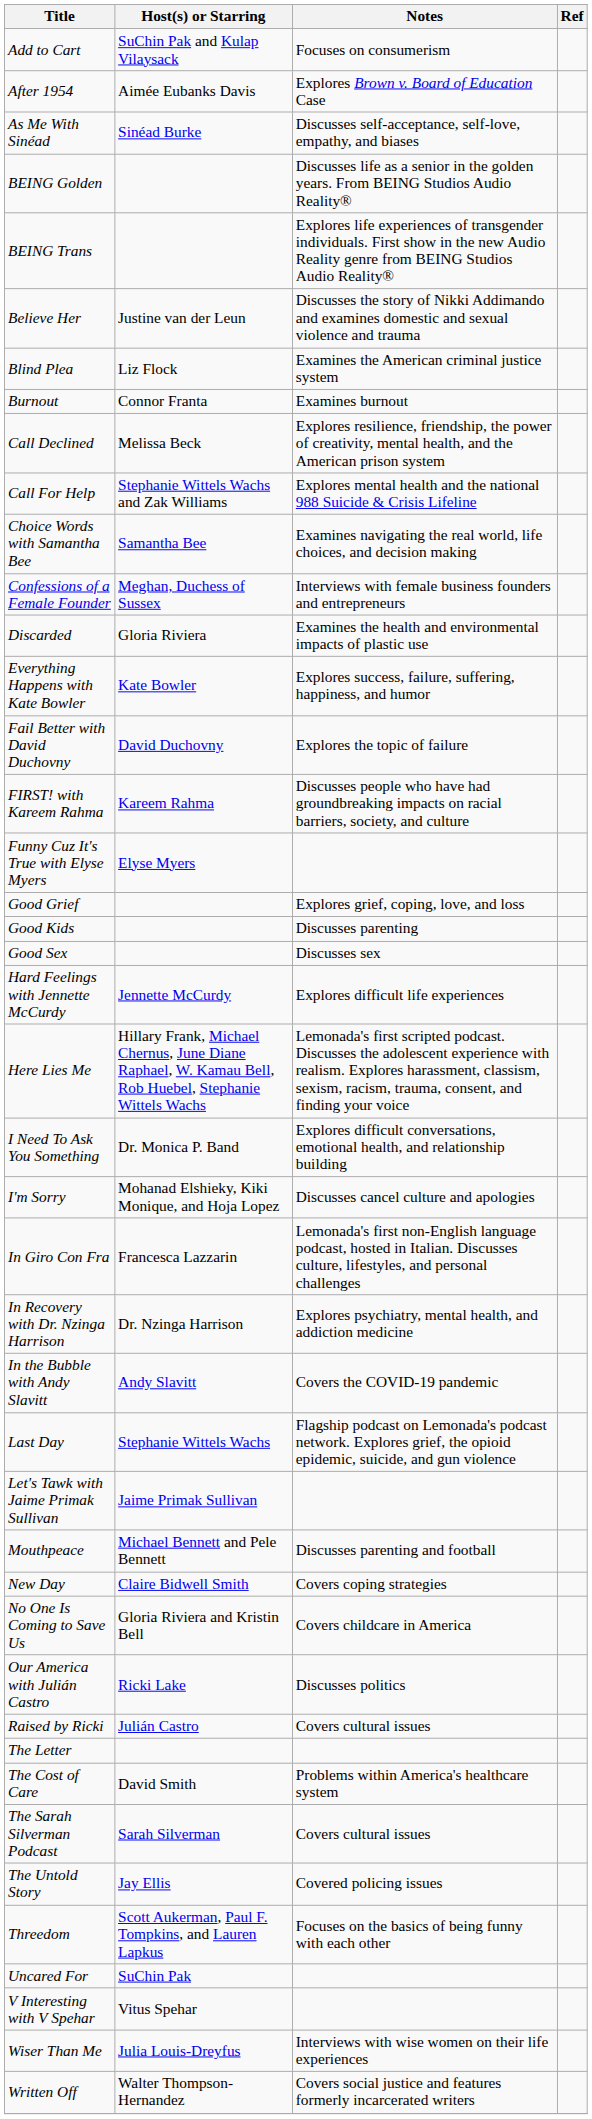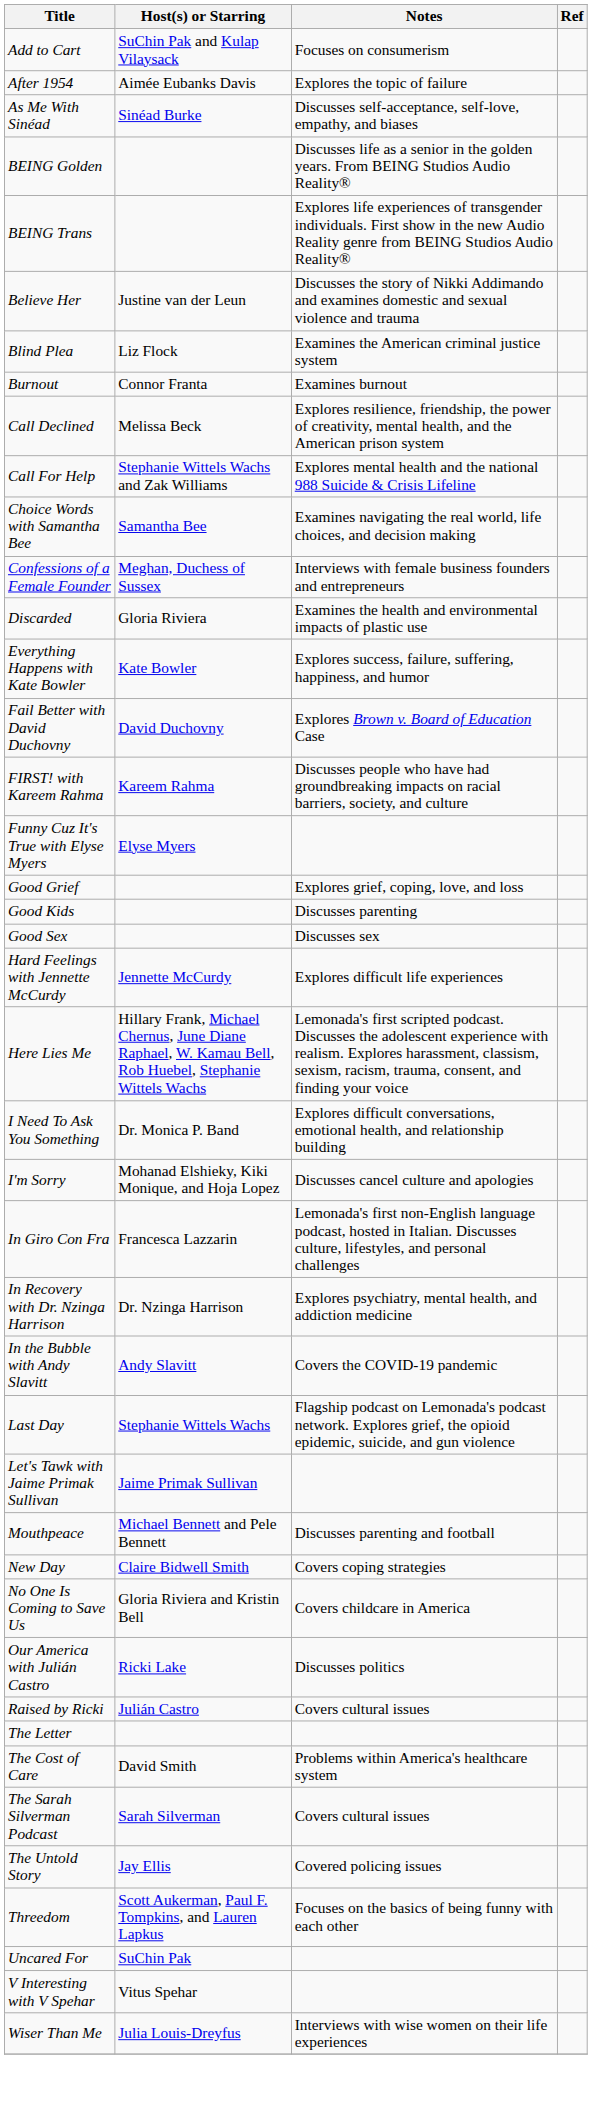 <table class="wikitable">
 <tr>
 <th>Title</th>
 <th>Host(s) or Starring</th>
 <th>Notes</th>
 <th>Ref</th>
 </tr>
 <tr>
 <td><em>Add to Cart</em></td>
 <td><a href='#'>SuChin Pak</a> and <a href='#'>Kulap Vilaysack</a></td>
 <td>Focuses on consumerism</td>
 <td></td>
 </tr>
 <tr>
 <td><em>After 1954</em></td>
 <td>Aimée Eubanks Davis</td>
-<td>Explores <em><a href='#'>Brown v. Board of Education</a></em> Case</td>
+<td>Explores the topic of failure</td>
 <td></td>
 </tr>
 <tr>
 <td><em>As Me With Sinéad</em></td>
 <td><a href='#'>Sinéad Burke</a></td>
 <td>Discusses self-acceptance, self-love, empathy, and biases</td>
 <td></td>
 </tr>
 <tr>
 <td><em>BEING Golden</em></td>
 <td></td>
 <td>Discusses life as a senior in the golden years. From BEING Studios Audio Reality®</td>
 <td></td>
 </tr>
 <tr>
 <td><em>BEING Trans</em></td>
 <td></td>
 <td>Explores life experiences of transgender individuals. First show in the new Audio Reality genre from BEING Studios Audio Reality®</td>
 <td></td>
 </tr>
 <tr>
 <td><em>Believe Her</em></td>
 <td>Justine van der Leun</td>
 <td>Discusses the story of Nikki Addimando and examines domestic and sexual violence and trauma</td>
 <td></td>
 </tr>
 <tr>
 <td><em>Blind Plea</em></td>
 <td>Liz Flock</td>
 <td>Examines the American criminal justice system</td>
 <td></td>
 </tr>
 <tr>
 <td><em>Burnout</em></td>
 <td>Connor Franta</td>
 <td>Examines burnout</td>
 <td></td>
 </tr>
 <tr>
 <td><em>Call Declined</em></td>
 <td>Melissa Beck</td>
 <td>Explores resilience, friendship, the power of creativity, mental health, and the American prison system</td>
 <td></td>
 </tr>
 <tr>
 <td><em>Call For Help</em></td>
 <td><a href='#'>Stephanie Wittels Wachs</a> and Zak Williams</td>
 <td>Explores mental health and the national <a href='#'>988 Suicide & Crisis Lifeline</a></td>
 <td></td>
 </tr>
 <tr>
 <td><em>Choice Words with Samantha Bee</em></td>
 <td><a href='#'>Samantha Bee</a></td>
 <td>Examines navigating the real world, life choices, and decision making</td>
 <td></td>
 </tr>
 <tr>
 <td><em><a href='#'>Confessions of a Female Founder</a></em></td>
 <td><a href='#'>Meghan, Duchess of Sussex</a></td>
 <td>Interviews with female business founders and entrepreneurs</td>
 <td></td>
 </tr>
 <tr>
 <td><em>Discarded</em></td>
 <td>Gloria Riviera</td>
 <td>Examines the health and environmental impacts of plastic use</td>
 <td></td>
 </tr>
 <tr>
 <td><em>Everything Happens with Kate Bowler</em></td>
 <td><a href='#'>Kate Bowler</a></td>
 <td>Explores success, failure, suffering, happiness, and humor</td>
 <td></td>
 </tr>
 <tr>
 <td><em>Fail Better with David Duchovny</em></td>
 <td><a href='#'>David Duchovny</a></td>
-<td>Explores the topic of failure</td>
+<td>Explores <em><a href='#'>Brown v. Board of Education</a></em> Case</td>
 <td></td>
 </tr>
 <tr>
 <td><em>FIRST! with Kareem Rahma</em></td>
 <td><a href='#'>Kareem Rahma</a></td>
 <td>Discusses people who have had groundbreaking impacts on racial barriers, society, and culture</td>
 <td></td>
 </tr>
 <tr>
 <td><em>Funny Cuz It's True with Elyse Myers</em></td>
 <td><a href='#'>Elyse Myers</a></td>
 <td></td>
 <td></td>
 </tr>
 <tr>
 <td><em>Good Grief</em></td>
 <td></td>
 <td>Explores grief, coping, love, and loss</td>
 <td></td>
 </tr>
 <tr>
 <td><em>Good Kids</em></td>
 <td></td>
 <td>Discusses parenting</td>
 <td></td>
 </tr>
 <tr>
 <td><em>Good Sex</em></td>
 <td></td>
 <td>Discusses sex</td>
 <td></td>
 </tr>
 <tr>
 <td><em>Hard Feelings with Jennette McCurdy</em></td>
 <td><a href='#'>Jennette McCurdy</a></td>
 <td>Explores difficult life experiences</td>
 <td></td>
 </tr>
 <tr>
 <td><em>Here Lies Me</em></td>
 <td>Hillary Frank, <a href='#'>Michael Chernus</a>, <a href='#'>June Diane Raphael</a>, <a href='#'>W. Kamau Bell</a>, <a href='#'>Rob Huebel</a>, <a href='#'>Stephanie Wittels Wachs</a></td>
 <td>Lemonada's first scripted podcast. Discusses the adolescent experience with realism. Explores harassment, classism, sexism, racism, trauma, consent, and finding your voice</td>
 <td></td>
 </tr>
 <tr>
 <td><em>I Need To Ask You Something</em></td>
 <td>Dr. Monica P. Band</td>
 <td>Explores difficult conversations, emotional health, and relationship building</td>
 <td></td>
 </tr>
 <tr>
 <td><em>I'm Sorry</em></td>
 <td>Mohanad Elshieky, Kiki Monique, and Hoja Lopez</td>
 <td>Discusses cancel culture and apologies</td>
 <td></td>
 </tr>
 <tr>
 <td><em>In Giro Con Fra</em></td>
 <td>Francesca Lazzarin</td>
 <td>Lemonada's first non-English language podcast, hosted in Italian. Discusses culture, lifestyles, and personal challenges</td>
 <td></td>
 </tr>
 <tr>
 <td><em>In Recovery with Dr. Nzinga Harrison</em></td>
 <td>Dr. Nzinga Harrison</td>
 <td>Explores psychiatry, mental health, and addiction medicine</td>
 <td></td>
 </tr>
 <tr>
 <td><em>In the Bubble with Andy Slavitt</em></td>
 <td><a href='#'>Andy Slavitt</a></td>
 <td>Covers the COVID-19 pandemic</td>
 <td></td>
 </tr>
 <tr>
 <td><em>Last Day</em></td>
 <td><a href='#'>Stephanie Wittels Wachs</a></td>
 <td>Flagship podcast on Lemonada's podcast network. Explores grief, the opioid epidemic, suicide, and gun violence</td>
 <td></td>
 </tr>
 <tr>
 <td><em>Let's Tawk with Jaime Primak Sullivan</em></td>
 <td><a href='#'>Jaime Primak Sullivan</a></td>
 <td></td>
 <td></td>
 </tr>
 <tr>
 <td><em>Mouthpeace</em></td>
 <td><a href='#'>Michael Bennett</a> and Pele Bennett</td>
 <td>Discusses parenting and football</td>
 <td></td>
 </tr>
 <tr>
 <td><em>New Day</em></td>
 <td><a href='#'>Claire Bidwell Smith</a></td>
 <td>Covers coping strategies</td>
 <td></td>
 </tr>
 <tr>
 <td><em>No One Is Coming to Save Us</em></td>
 <td>Gloria Riviera and Kristin Bell</td>
 <td>Covers childcare in America</td>
 <td></td>
 </tr>
 <tr>
 <td><em>Our America with Julián Castro</em></td>
 <td><a href='#'>Ricki Lake</a></td>
 <td>Discusses politics</td>
 <td></td>
 </tr>
 <tr>
 <td><em>Raised by Ricki</em></td>
 <td><a href='#'>Julián Castro</a></td>
 <td>Covers cultural issues</td>
 <td></td>
 </tr>
 <tr>
 <td><em>The Letter</em></td>
 <td></td>
 <td></td>
 <td></td>
 </tr>
 <tr>
 <td><em>The Cost of Care</em></td>
 <td>David Smith</td>
 <td>Problems within America's healthcare system</td>
 <td></td>
 </tr>
 <tr>
 <td><em>The Sarah Silverman Podcast</em></td>
 <td><a href='#'>Sarah Silverman</a></td>
 <td>Covers cultural issues</td>
 <td></td>
 </tr>
 <tr>
 <td><em>The Untold Story</em></td>
 <td><a href='#'>Jay Ellis</a></td>
 <td>Covered policing issues</td>
 <td></td>
 </tr>
 <tr>
 <td><em>Threedom</em></td>
 <td><a href='#'>Scott Aukerman</a>, <a href='#'>Paul F. Tompkins</a>, and <a href='#'>Lauren Lapkus</a></td>
 <td>Focuses on the basics of being funny with each other</td>
 <td></td>
 </tr>
 <tr>
 <td><em>Uncared For</em></td>
 <td><a href='#'>SuChin Pak</a></td>
 <td></td>
 <td></td>
 </tr>
 <tr>
 <td><em>V Interesting with V Spehar</em></td>
 <td>Vitus Spehar</td>
 <td></td>
 <td></td>
 </tr>
 <tr>
 <td><em>Wiser Than Me</em></td>
 <td><a href='#'>Julia Louis-Dreyfus</a></td>
 <td>Interviews with wise women on their life experiences</td>
 <td></td>
 </tr>
 <tr>
-<td><em>Written Off</em></td>
-<td>Walter Thompson-Hernandez</td>
-<td>Covers social justice and features formerly incarcerated writers</td>
-<td></td>
-</tr>
-<tr>
 </tr>
 </table>
